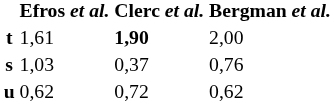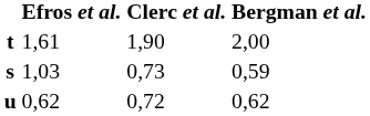 <table>
 <tr>
 <th scope="col"></th>
 <th scope="col">Efros <em>et al.</em></th>
 <th scope="col">Clerc <em>et al.</em></th>
 <th scope="col">Bergman <em>et al.</em></th>
 </tr>
 <tr>
 <th scope="row">t</th>
 <td>1,61</td>
-<td><strong>1,90</strong></td>
+<td>1,90</td>
 <td>2,00</td>
 </tr>
 <tr>
 <th scope="row">s</th>
 <td>1,03</td>
-<td>0,37</td>
-<td>0,76</td>
+<td>0,73</td>
+<td>0,59</td>
 </tr>
 <tr>
 <th scope="row">u</th>
 <td>0,62</td>
 <td>0,72</td>
 <td>0,62</td>
 </tr>
 </table>
